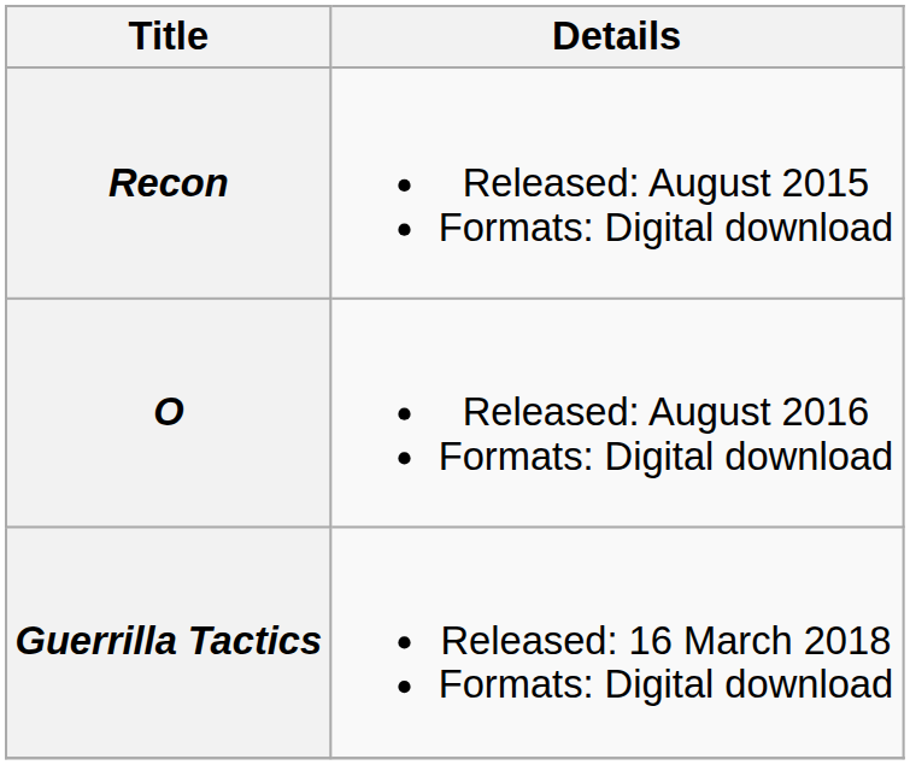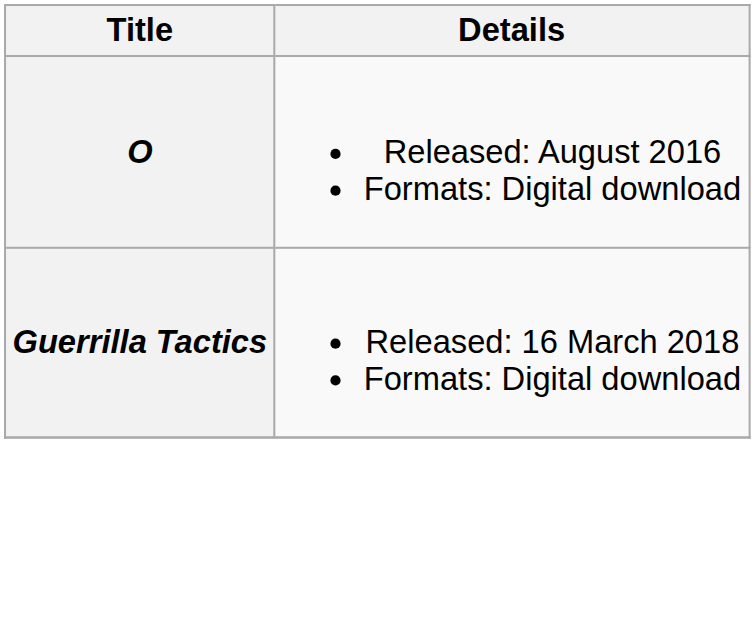 <table class="wikitable plainrowheaders" style="text-align:center;">
 <tr>
 <th scope="col">Title</th>
 <th scope="col">Details</th>
-</tr>
-<tr>
-<th scope="row"><em>Recon</em></th>
-<td><br><ul><li>Released: August 2015</li><li>Formats: Digital download</li></ul></td>
 </tr>
 <tr>
 <th scope="row"><em>O</em></th>
 <td><br><ul><li>Released: August 2016</li><li>Formats: Digital download</li></ul></td>
 </tr>
 <tr>
 <th scope="row"><em>Guerrilla Tactics</em></th>
 <td><br><ul><li>Released: 16 March 2018</li><li>Formats: Digital download</li></ul></td>
 </tr>
 <tr>
 </tr>
 </table>
